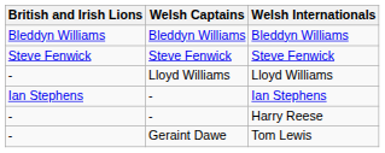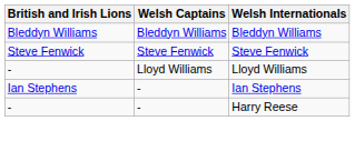 <table class="wikitable">
 <tr>
 <th>British and Irish Lions</th>
 <th>Welsh Captains</th>
 <th>Welsh Internationals</th>
 </tr>
 <tr>
 <td><a href='#'>Bleddyn Williams</a></td>
 <td><a href='#'>Bleddyn Williams</a></td>
 <td><a href='#'>Bleddyn Williams</a></td>
 </tr>
 <tr>
 <td><a href='#'>Steve Fenwick</a></td>
 <td><a href='#'>Steve Fenwick</a></td>
 <td><a href='#'>Steve Fenwick</a></td>
 </tr>
 <tr>
 <td>-</td>
 <td>Lloyd Williams</td>
 <td>Lloyd Williams</td>
 </tr>
 <tr>
 <td><a href='#'>Ian Stephens</a></td>
 <td>-</td>
 <td><a href='#'>Ian Stephens</a></td>
 </tr>
 <tr>
 <td>-</td>
 <td>-</td>
 <td>Harry Reese</td>
 </tr>
-<tr>
-<td>-</td>
-<td>Geraint Dawe</td>
-<td>Tom Lewis</td>
-</tr>
 </table>
